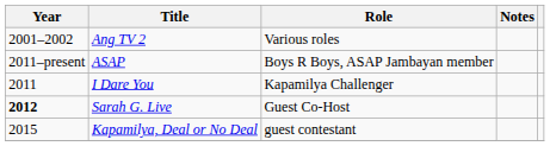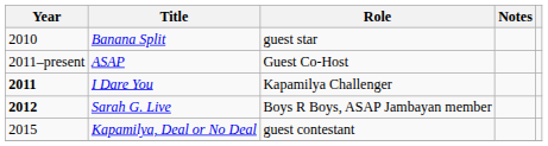 <table class="wikitable sortable">
 <tr>
 <th>Year</th>
 <th>Title</th>
 <th>Role</th>
 <th>Notes</th>
 <th></th>
 </tr>
 <tr>
-<td>2001–2002</td>
-<td><em><a href='#'>Ang TV 2</a></em></td>
-<td>Various roles</td>
+<td>2010</td>
+<td><em><a href='#'>Banana Split</a></em></td>
+<td>guest star</td>
 <td></td>
 <td></td>
 </tr>
 <tr>
 <td>2011–present</td>
 <td><em><a href='#'>ASAP</a></em></td>
-<td>Boys R Boys, ASAP Jambayan member</td>
+<td>Guest Co-Host</td>
 <td></td>
 <td></td>
 </tr>
 <tr>
-<td>2011</td>
+<td><strong>2011</strong></td>
 <td><em><a href='#'>I Dare You</a></em></td>
 <td>Kapamilya Challenger</td>
 <td></td>
 <td></td>
 </tr>
 <tr>
 <td><strong>2012</strong></td>
 <td><em><a href='#'>Sarah G. Live</a></em></td>
-<td>Guest Co-Host</td>
+<td>Boys R Boys, ASAP Jambayan member</td>
 <td></td>
 <td></td>
 </tr>
 <tr>
 <td>2015</td>
 <td><em><a href='#'>Kapamilya, Deal or No Deal</a></em></td>
 <td>guest contestant</td>
 <td></td>
 <td></td>
 </tr>
 <tr>
 </tr>
 </table>
